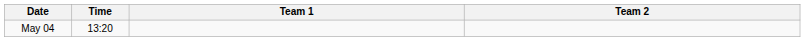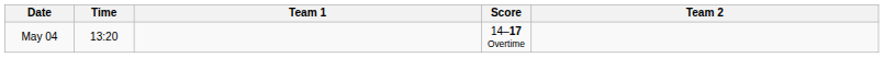 <table class="wikitable" width="100%">
 <tr>
 <th style="width:7%">Date</th>
 <th style="width:6%">Time</th>
 <th style="width:35%">Team 1</th>
+<th style="width:5%">Score</th>
 <th style="width:35%">Team 2</th>
 </tr>
 <tr>
 <td style="text-align:center">May 04</td>
 <td style="text-align:center">13:20</td>
 <td style="text-align:right"></td>
+<td style="text-align:center">14–<strong>17</strong><br><small>Overtime</small></td>
 <td style="text-align:left"><strong></strong></td>
 </tr>
 </table>
